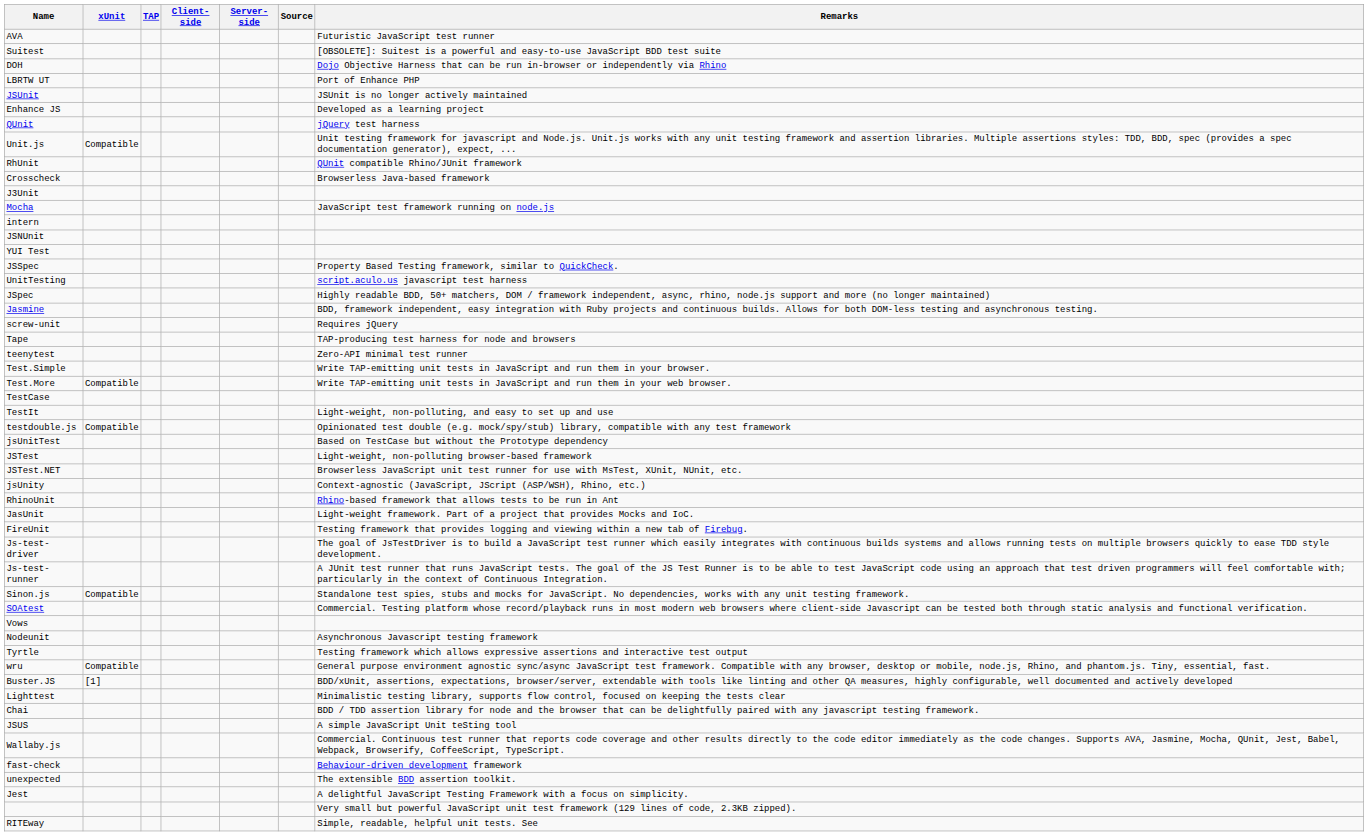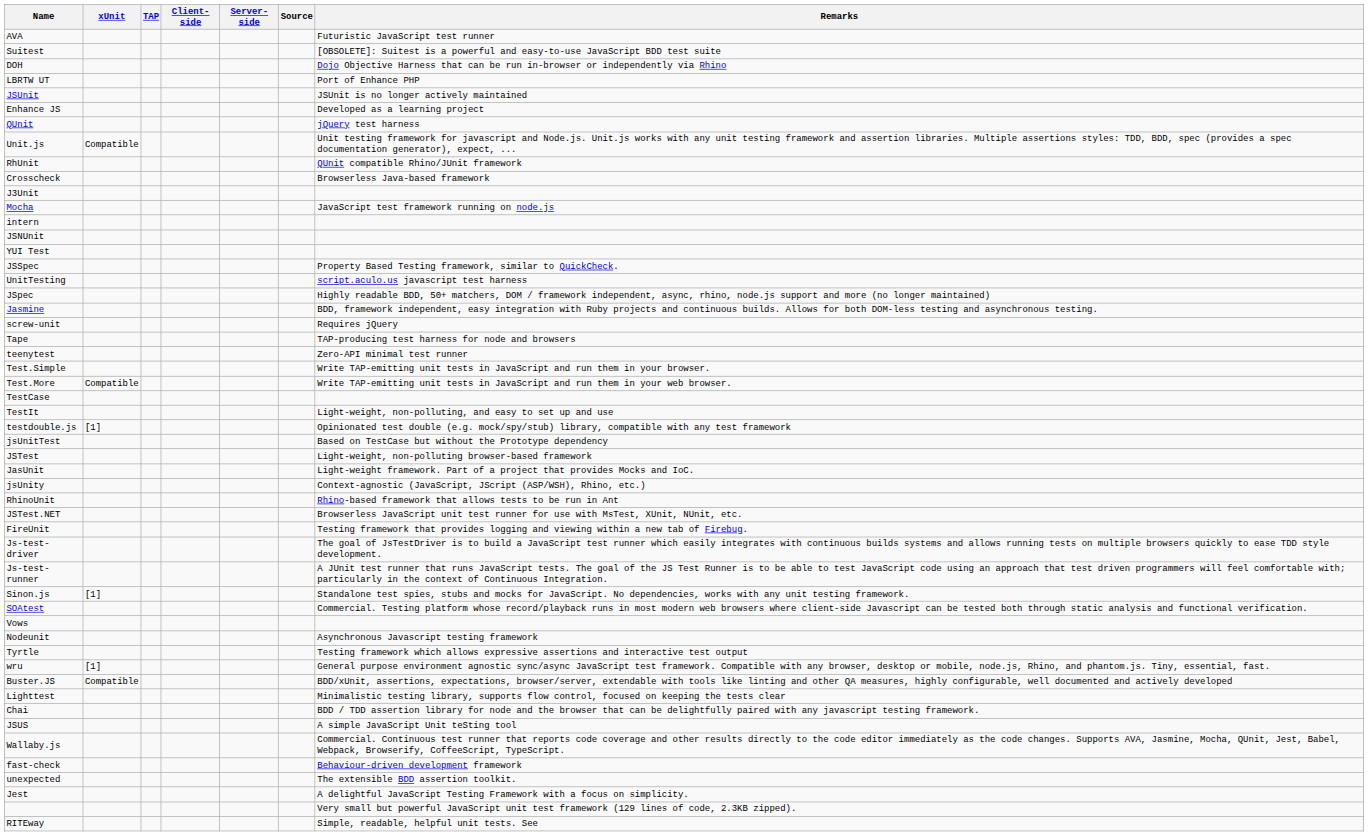 <table class="wikitable sortable">
 <tr>
 <th>Name</th>
 <th><a href='#'>xUnit</a></th>
 <th><a href='#'>TAP</a></th>
 <th><a href='#'>Client-side</a></th>
 <th><a href='#'>Server-side</a></th>
 <th>Source</th>
 <th>Remarks</th>
 </tr>
 <tr>
 <td>AVA</td>
 <td></td>
 <td></td>
 <td></td>
 <td></td>
 <td></td>
 <td>Futuristic JavaScript test runner</td>
 </tr>
 <tr>
 <td>Suitest</td>
 <td></td>
 <td></td>
 <td></td>
 <td></td>
 <td></td>
 <td>[OBSOLETE]: Suitest is a powerful and easy-to-use JavaScript BDD test suite</td>
 </tr>
 <tr>
 <td>DOH</td>
 <td></td>
 <td></td>
 <td></td>
 <td></td>
 <td></td>
 <td><a href='#'>Dojo</a> Objective Harness that can be run in-browser or independently via <a href='#'>Rhino</a></td>
 </tr>
 <tr>
 <td>LBRTW UT</td>
 <td></td>
 <td></td>
 <td></td>
 <td></td>
 <td></td>
 <td>Port of Enhance PHP</td>
 </tr>
 <tr>
 <td><a href='#'>JSUnit</a></td>
 <td></td>
 <td></td>
 <td></td>
 <td></td>
 <td></td>
 <td>JSUnit is no longer actively maintained</td>
 </tr>
 <tr>
 <td>Enhance JS</td>
 <td></td>
 <td></td>
 <td></td>
 <td></td>
 <td></td>
 <td>Developed as a learning project</td>
 </tr>
 <tr>
 <td><a href='#'>QUnit</a></td>
 <td></td>
 <td></td>
 <td></td>
 <td></td>
 <td></td>
 <td><a href='#'>jQuery</a> test harness</td>
 </tr>
 <tr>
 <td>Unit.js</td>
 <td>Compatible</td>
 <td></td>
 <td></td>
 <td></td>
 <td></td>
 <td>Unit testing framework for javascript and Node.js. Unit.js works with any unit testing framework and assertion libraries. Multiple assertions styles: TDD, BDD, spec (provides a spec documentation generator), expect, ...</td>
 </tr>
 <tr>
 <td>RhUnit</td>
 <td></td>
 <td></td>
 <td></td>
 <td></td>
 <td></td>
 <td><a href='#'>QUnit</a> compatible Rhino/JUnit framework</td>
 </tr>
 <tr>
 <td>Crosscheck</td>
 <td></td>
 <td></td>
 <td></td>
 <td></td>
 <td></td>
 <td>Browserless Java-based framework</td>
 </tr>
 <tr>
 <td>J3Unit</td>
 <td></td>
 <td></td>
 <td></td>
 <td></td>
 <td></td>
 <td></td>
 </tr>
 <tr>
 <td><a href='#'>Mocha</a></td>
 <td></td>
 <td></td>
 <td></td>
 <td></td>
 <td></td>
 <td>JavaScript test framework running on <a href='#'>node.js</a></td>
 </tr>
 <tr>
 <td>intern</td>
 <td></td>
 <td></td>
 <td></td>
 <td></td>
 <td></td>
 <td></td>
 </tr>
 <tr>
 <td>JSNUnit</td>
 <td></td>
 <td></td>
 <td></td>
 <td></td>
 <td></td>
 <td></td>
 </tr>
 <tr>
 <td>YUI Test</td>
 <td></td>
 <td></td>
 <td></td>
 <td></td>
 <td></td>
 <td></td>
 </tr>
 <tr>
 <td>JSSpec</td>
 <td></td>
 <td></td>
 <td></td>
 <td></td>
 <td></td>
 <td>Property Based Testing framework, similar to <a href='#'>QuickCheck</a>.</td>
 </tr>
 <tr>
 <td>UnitTesting</td>
 <td></td>
 <td></td>
 <td></td>
 <td></td>
 <td></td>
 <td><a href='#'>script.aculo.us</a> javascript test harness</td>
 </tr>
 <tr>
 <td>JSpec</td>
 <td></td>
 <td></td>
 <td></td>
 <td></td>
 <td></td>
 <td>Highly readable BDD, 50+ matchers, DOM / framework independent, async, rhino, node.js support and more (no longer maintained)</td>
 </tr>
 <tr>
 <td><a href='#'>Jasmine</a></td>
 <td></td>
 <td></td>
 <td></td>
 <td></td>
 <td></td>
 <td>BDD, framework independent, easy integration with Ruby projects and continuous builds. Allows for both DOM-less testing and asynchronous testing.</td>
 </tr>
 <tr>
 <td>screw-unit</td>
 <td></td>
 <td></td>
 <td></td>
 <td></td>
 <td></td>
 <td>Requires jQuery</td>
 </tr>
 <tr>
 <td>Tape</td>
 <td></td>
 <td></td>
 <td></td>
 <td></td>
 <td></td>
 <td>TAP-producing test harness for node and browsers</td>
 </tr>
 <tr>
 <td>teenytest</td>
 <td></td>
 <td></td>
 <td></td>
 <td></td>
 <td></td>
 <td>Zero-API minimal test runner</td>
 </tr>
 <tr>
 <td>Test.Simple</td>
 <td></td>
 <td></td>
 <td></td>
 <td></td>
 <td></td>
 <td>Write TAP-emitting unit tests in JavaScript and run them in your browser.</td>
 </tr>
 <tr>
 <td>Test.More</td>
 <td>Compatible</td>
 <td></td>
 <td></td>
 <td></td>
 <td></td>
 <td>Write TAP-emitting unit tests in JavaScript and run them in your web browser.</td>
 </tr>
 <tr>
 <td>TestCase</td>
 <td></td>
 <td></td>
 <td></td>
 <td></td>
 <td></td>
 <td></td>
 </tr>
 <tr>
 <td>TestIt</td>
 <td></td>
 <td></td>
 <td></td>
 <td></td>
 <td></td>
 <td>Light-weight, non-polluting, and easy to set up and use</td>
 </tr>
 <tr>
 <td>testdouble.js</td>
-<td>Compatible</td>
+<td>[1]</td>
 <td></td>
 <td></td>
 <td></td>
 <td></td>
 <td>Opinionated test double (e.g. mock/spy/stub) library, compatible with any test framework</td>
 </tr>
 <tr>
 <td>jsUnitTest</td>
 <td></td>
 <td></td>
 <td></td>
 <td></td>
 <td></td>
 <td>Based on TestCase but without the Prototype dependency</td>
 </tr>
 <tr>
 <td>JSTest</td>
 <td></td>
 <td></td>
 <td></td>
 <td></td>
 <td></td>
 <td>Light-weight, non-polluting browser-based framework</td>
 </tr>
 <tr>
-<td>JSTest.NET</td>
+<td>JasUnit</td>
 <td></td>
 <td></td>
 <td></td>
 <td></td>
 <td></td>
-<td>Browserless JavaScript unit test runner for use with MsTest, XUnit, NUnit, etc.</td>
+<td>Light-weight framework. Part of a project that provides Mocks and IoC.</td>
 </tr>
 <tr>
 <td>jsUnity</td>
 <td></td>
 <td></td>
 <td></td>
 <td></td>
 <td></td>
 <td>Context-agnostic (JavaScript, JScript (ASP/WSH), Rhino, etc.)</td>
 </tr>
 <tr>
 <td>RhinoUnit</td>
 <td></td>
 <td></td>
 <td></td>
 <td></td>
 <td></td>
 <td><a href='#'>Rhino</a>-based framework that allows tests to be run in Ant</td>
 </tr>
 <tr>
-<td>JasUnit</td>
+<td>JSTest.NET</td>
 <td></td>
 <td></td>
 <td></td>
 <td></td>
 <td></td>
-<td>Light-weight framework. Part of a project that provides Mocks and IoC.</td>
+<td>Browserless JavaScript unit test runner for use with MsTest, XUnit, NUnit, etc.</td>
 </tr>
 <tr>
 <td>FireUnit</td>
 <td></td>
 <td></td>
 <td></td>
 <td></td>
 <td></td>
 <td>Testing framework that provides logging and viewing within a new tab of <a href='#'>Firebug</a>.</td>
 </tr>
 <tr>
 <td>Js-test-driver</td>
 <td></td>
 <td></td>
 <td></td>
 <td></td>
 <td></td>
 <td>The goal of JsTestDriver is to build a JavaScript test runner which easily integrates with continuous builds systems and allows running tests on multiple browsers quickly to ease TDD style development.</td>
 </tr>
 <tr>
 <td>Js-test-runner</td>
 <td></td>
 <td></td>
 <td></td>
 <td></td>
 <td></td>
 <td>A JUnit test runner that runs JavaScript tests. The goal of the JS Test Runner is to be able to test JavaScript code using an approach that test driven programmers will feel comfortable with; particularly in the context of Continuous Integration.</td>
 </tr>
 <tr>
 <td>Sinon.js</td>
-<td>Compatible</td>
+<td>[1]</td>
 <td></td>
 <td></td>
 <td></td>
 <td></td>
 <td>Standalone test spies, stubs and mocks for JavaScript. No dependencies, works with any unit testing framework.</td>
 </tr>
 <tr>
 <td><a href='#'>SOAtest</a></td>
 <td></td>
 <td></td>
 <td></td>
 <td></td>
 <td></td>
 <td>Commercial. Testing platform whose record/playback runs in most modern web browsers where client-side Javascript can be tested both through static analysis and functional verification.</td>
 </tr>
 <tr>
 <td>Vows</td>
 <td></td>
 <td></td>
 <td></td>
 <td></td>
 <td></td>
 <td></td>
 </tr>
 <tr>
 <td>Nodeunit</td>
 <td></td>
 <td></td>
 <td></td>
 <td></td>
 <td></td>
 <td>Asynchronous Javascript testing framework</td>
 </tr>
 <tr>
 <td>Tyrtle</td>
 <td></td>
 <td></td>
 <td></td>
 <td></td>
 <td></td>
 <td>Testing framework which allows expressive assertions and interactive test output</td>
 </tr>
 <tr>
 <td>wru</td>
-<td>Compatible</td>
+<td>[1]</td>
 <td></td>
 <td></td>
 <td></td>
 <td></td>
 <td>General purpose environment agnostic sync/async JavaScript test framework. Compatible with any browser, desktop or mobile, node.js, Rhino, and phantom.js. Tiny, essential, fast.</td>
 </tr>
 <tr>
 <td>Buster.JS</td>
-<td>[1]</td>
+<td>Compatible</td>
 <td></td>
 <td></td>
 <td></td>
 <td></td>
 <td>BDD/xUnit, assertions, expectations, browser/server, extendable with tools like linting and other QA measures, highly configurable, well documented and actively developed</td>
 </tr>
 <tr>
 <td>Lighttest</td>
 <td></td>
 <td></td>
 <td></td>
 <td></td>
 <td></td>
 <td>Minimalistic testing library, supports flow control, focused on keeping the tests clear</td>
 </tr>
 <tr>
 <td>Chai</td>
 <td></td>
 <td></td>
 <td></td>
 <td></td>
 <td></td>
 <td>BDD / TDD assertion library for node and the browser that can be delightfully paired with any javascript testing framework.</td>
 </tr>
 <tr>
 <td>JSUS</td>
 <td></td>
 <td></td>
 <td></td>
 <td></td>
 <td></td>
 <td>A simple JavaScript Unit teSting tool</td>
 </tr>
 <tr>
 <td>Wallaby.js</td>
 <td></td>
 <td></td>
 <td></td>
 <td></td>
 <td></td>
 <td>Commercial. Continuous test runner that reports code coverage and other results directly to the code editor immediately as the code changes. Supports AVA, Jasmine, Mocha, QUnit, Jest, Babel, Webpack, Browserify, CoffeeScript, TypeScript.</td>
 </tr>
 <tr>
 <td>fast-check</td>
 <td></td>
 <td></td>
 <td></td>
 <td></td>
 <td></td>
 <td><a href='#'>Behaviour-driven development</a> framework</td>
 </tr>
 <tr>
 <td>unexpected</td>
 <td></td>
 <td></td>
 <td></td>
 <td></td>
 <td></td>
 <td>The extensible <a href='#'>BDD</a> assertion toolkit.</td>
 </tr>
 <tr>
 <td>Jest</td>
 <td></td>
 <td></td>
 <td></td>
 <td></td>
 <td></td>
 <td>A delightful JavaScript Testing Framework with a focus on simplicity.</td>
 </tr>
 <tr>
 <td></td>
 <td></td>
 <td></td>
 <td></td>
 <td></td>
 <td></td>
 <td>Very small but powerful JavaScript unit test framework (129 lines of code, 2.3KB zipped).</td>
 </tr>
 <tr>
 <td>RITEway</td>
 <td></td>
 <td></td>
 <td></td>
 <td></td>
 <td></td>
 <td>Simple, readable, helpful unit tests. See </td>
 </tr>
 </table>
